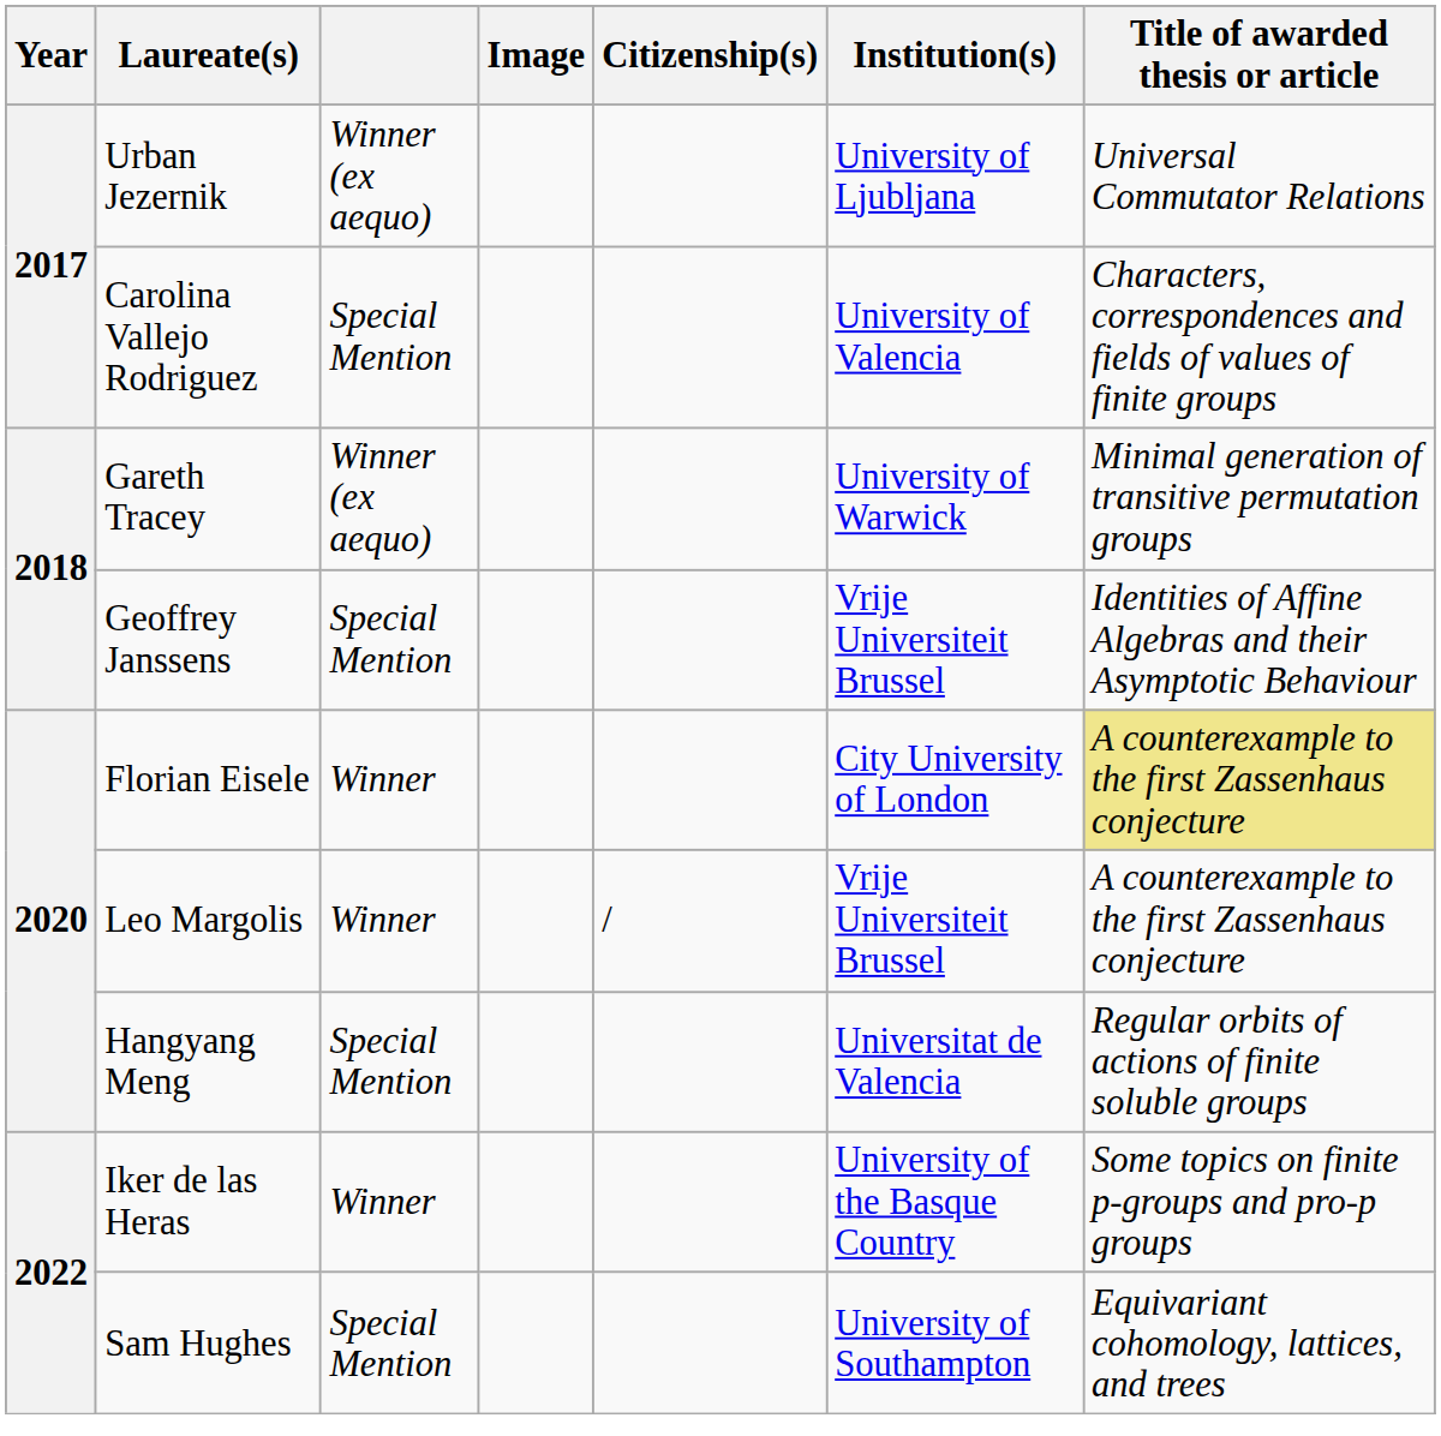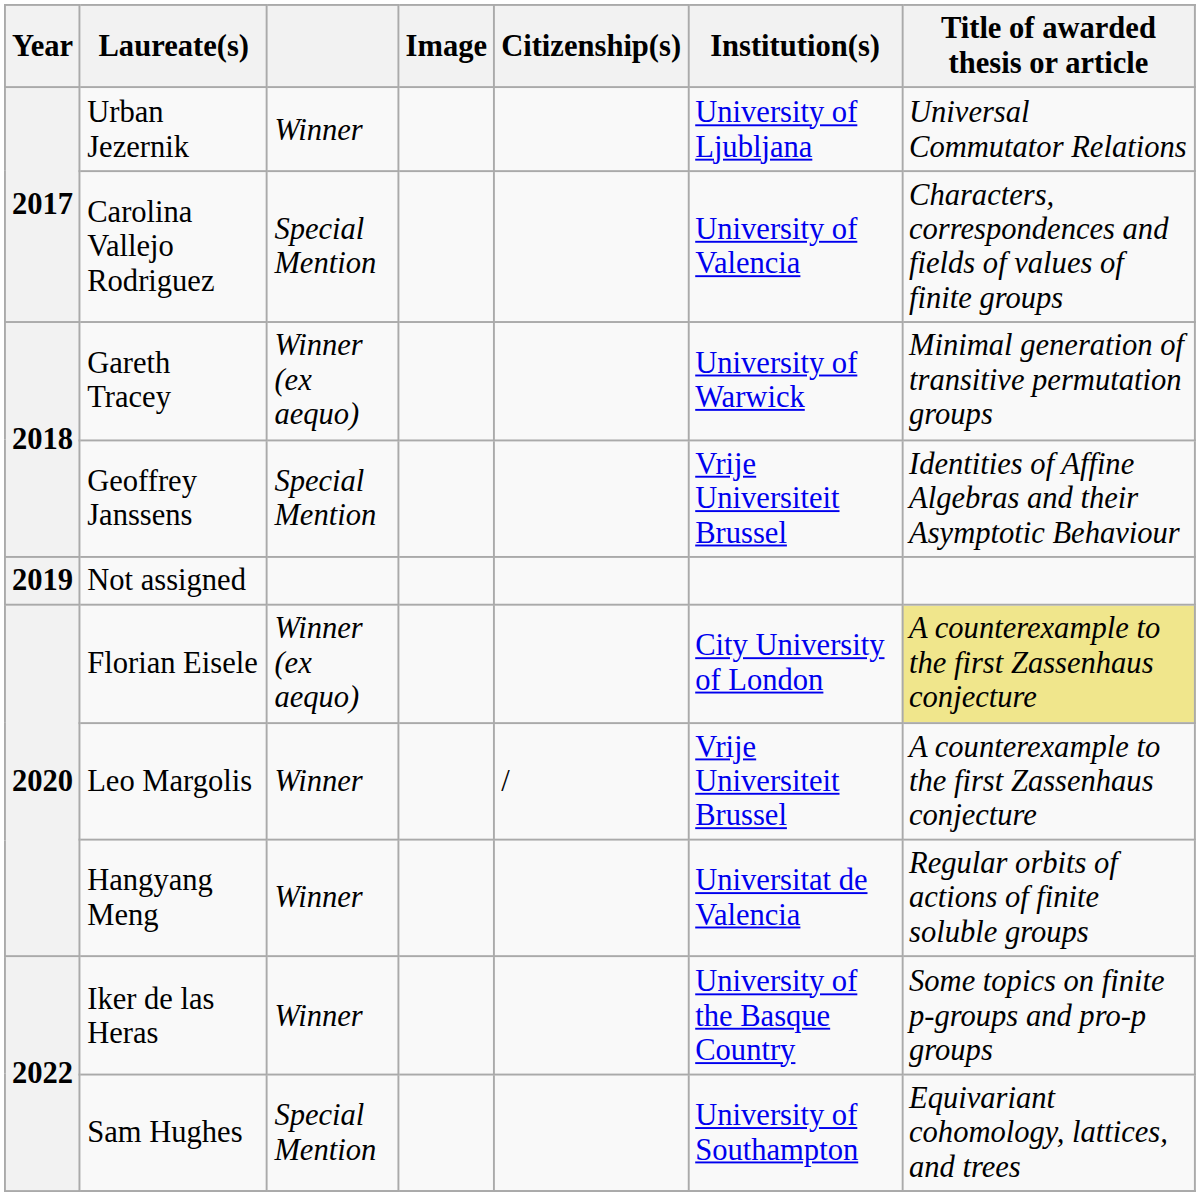 <table style="margin:auto;"  class="wikitable sortable plainrowheaders">
 <tr>
 <th scope=col>Year</th>
 <th scope=col>Laureate(s)</th>
 <th scope=col class=unsortable></th>
 <th scope=col class=unsortable>Image</th>
 <th scope=col>Citizenship(s)</th>
 <th scope=col>Institution(s)</th>
 <th scope=col class=unsortable>Title of awarded thesis or article</th>
 </tr>
 <tr>
 <th scope=row rowspan="2">2017 </th>
 <td>Urban Jezernik</td>
-<td><em>Winner (ex aequo)</em></td>
+<td><em>Winner</em></td>
 <td></td>
 <td></td>
 <td><a href='#'>University of Ljubljana</a></td>
 <td><em>Universal Commutator Relations</em></td>
 </tr>
 <tr>
 <td>Carolina Vallejo Rodriguez</td>
 <td><em>Special Mention</em></td>
 <td></td>
 <td></td>
 <td><a href='#'>University of Valencia</a></td>
 <td><em>Characters, correspondences and fields of values of finite groups</em></td>
 </tr>
 <tr>
 <th scope=row rowspan="2">2018 </th>
 <td>Gareth Tracey</td>
 <td><em>Winner (ex aequo)</em></td>
 <td></td>
 <td></td>
 <td><a href='#'>University of Warwick</a></td>
 <td><em>Minimal generation of transitive permutation groups</em></td>
 </tr>
 <tr>
 <td>Geoffrey Janssens</td>
 <td><em>Special Mention</em></td>
 <td></td>
 <td></td>
 <td><a href='#'>Vrije Universiteit Brussel</a></td>
 <td><em>Identities of Affine Algebras and their Asymptotic Behaviour</em></td>
 </tr>
 <tr>
+<th scope=row rowspan="1">2019 </th>
+<td>Not assigned</td>
+<td></td>
+<td></td>
+<td></td>
+<td></td>
+<td></td>
+</tr>
+<tr>
 <th scope=row rowspan="3">2020 </th>
 <td>Florian Eisele</td>
-<td><em>Winner</em></td>
+<td><em>Winner (ex aequo)</em></td>
 <td></td>
 <td></td>
 <td><a href='#'>City University of London</a></td>
 <td style="background: khaki;"><em>A counterexample to the first Zassenhaus conjecture</em></td>
 </tr>
 <tr>
 <td>Leo Margolis</td>
 <td><em>Winner</em></td>
 <td></td>
 <td>/</td>
 <td><a href='#'>Vrije Universiteit Brussel</a></td>
 <td><em>A counterexample to the first Zassenhaus conjecture</em></td>
 </tr>
 <tr>
 <td>Hangyang Meng</td>
-<td><em>Special Mention</em></td>
+<td><em>Winner</em></td>
 <td></td>
 <td></td>
 <td><a href='#'>Universitat de Valencia</a></td>
 <td><em>Regular orbits of actions of finite soluble groups</em></td>
 </tr>
 <tr>
 <th scope=row rowspan="3">2022 </th>
 <td>Iker de las Heras</td>
 <td><em>Winner</em></td>
 <td></td>
 <td></td>
 <td><a href='#'>University of the Basque Country</a></td>
 <td><em>Some topics on finite p-groups and pro-p groups</em></td>
 </tr>
 <tr>
 <td>Sam Hughes</td>
 <td><em>Special Mention</em></td>
 <td></td>
 <td></td>
 <td><a href='#'>University of Southampton</a></td>
 <td><em>Equivariant cohomology, lattices, and trees</em></td>
 </tr>
 <tr>
 </tr>
 </table>
